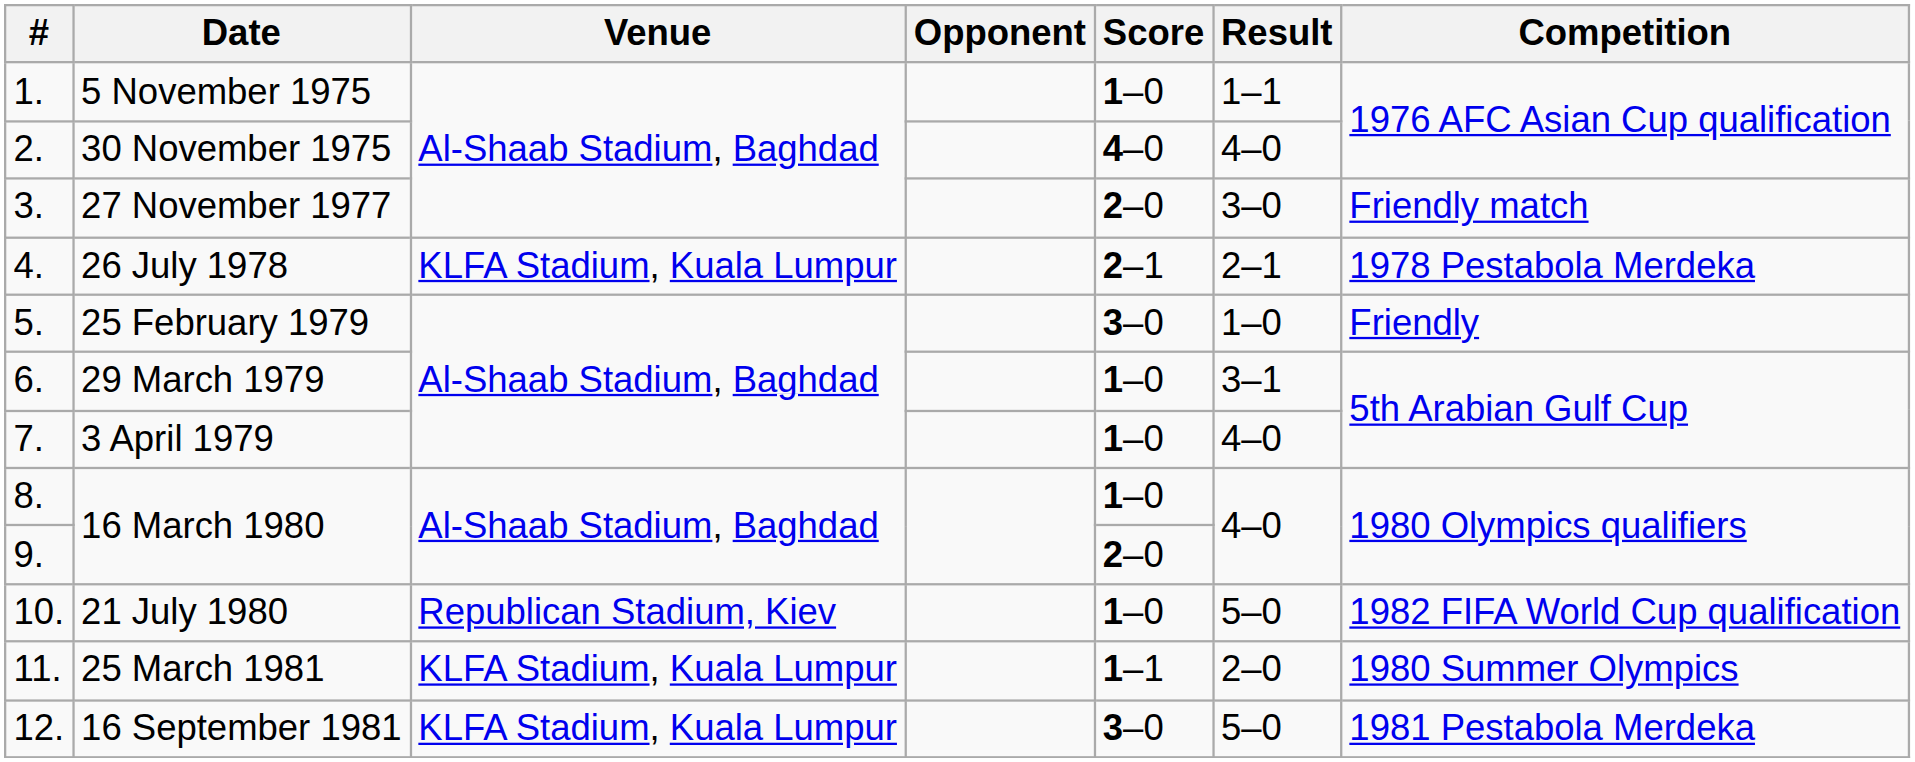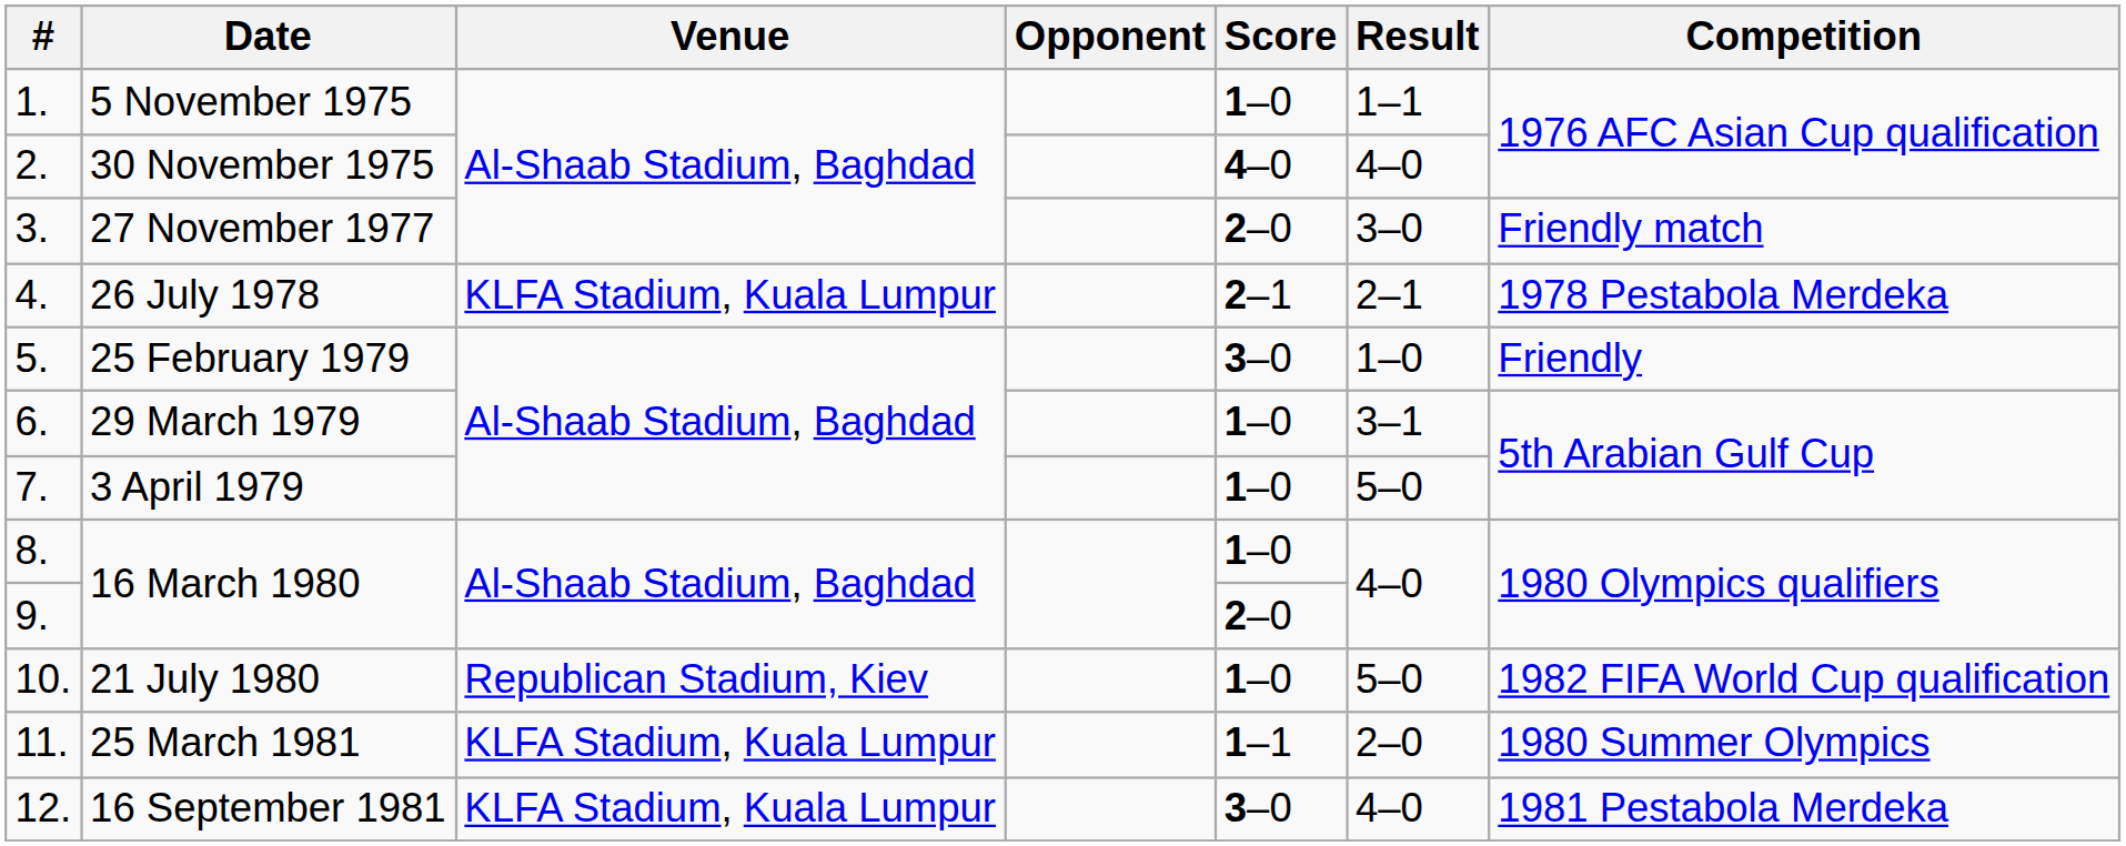 <table class="wikitable">
 <tr>
 <th>#</th>
 <th>Date</th>
 <th>Venue</th>
 <th>Opponent</th>
 <th>Score</th>
 <th>Result</th>
 <th>Competition</th>
 </tr>
 <tr>
 <td>1.</td>
 <td>5 November 1975</td>
 <td rowspan="3"><a href='#'>Al-Shaab Stadium</a>, <a href='#'>Baghdad</a></td>
 <td></td>
 <td><strong>1</strong>–0</td>
 <td>1–1</td>
 <td rowspan="2"><a href='#'>1976 AFC Asian Cup qualification</a></td>
 </tr>
 <tr>
 <td>2.</td>
 <td>30 November 1975</td>
 <td></td>
 <td><strong>4</strong>–0</td>
 <td>4–0</td>
 </tr>
 <tr>
 <td>3.</td>
 <td>27 November 1977</td>
 <td></td>
 <td><strong>2</strong>–0</td>
 <td>3–0</td>
 <td><a href='#'>Friendly match</a></td>
 </tr>
 <tr>
 <td>4.</td>
 <td>26 July 1978</td>
 <td><a href='#'>KLFA Stadium</a>, <a href='#'>Kuala Lumpur</a></td>
 <td></td>
 <td><strong>2</strong>–1</td>
 <td>2–1</td>
 <td><a href='#'>1978 Pestabola Merdeka</a></td>
 </tr>
 <tr>
 <td>5.</td>
 <td>25 February 1979</td>
 <td rowspan="3"><a href='#'>Al-Shaab Stadium</a>, <a href='#'>Baghdad</a></td>
 <td></td>
 <td><strong>3</strong>–0</td>
 <td>1–0</td>
 <td><a href='#'>Friendly</a></td>
 </tr>
 <tr>
 <td>6.</td>
 <td>29 March 1979</td>
 <td></td>
 <td><strong>1</strong>–0</td>
 <td>3–1</td>
 <td rowspan="2"><a href='#'>5th Arabian Gulf Cup</a></td>
 </tr>
 <tr>
 <td>7.</td>
 <td>3 April 1979</td>
 <td></td>
 <td><strong>1</strong>–0</td>
-<td>4–0</td>
+<td>5–0</td>
 </tr>
 <tr>
 <td>8.</td>
 <td rowspan="2">16 March 1980</td>
 <td rowspan="2"><a href='#'>Al-Shaab Stadium</a>, <a href='#'>Baghdad</a></td>
 <td rowspan="2"></td>
 <td><strong>1</strong>–0</td>
 <td rowspan="2">4–0</td>
 <td rowspan="2"><a href='#'>1980 Olympics qualifiers</a></td>
 </tr>
 <tr>
 <td>9.</td>
 <td><strong>2</strong>–0</td>
 </tr>
 <tr>
 <td>10.</td>
 <td>21 July 1980</td>
 <td><a href='#'>Republican Stadium, Kiev</a></td>
 <td></td>
 <td><strong>1</strong>–0</td>
 <td>5–0</td>
 <td><a href='#'>1982 FIFA World Cup qualification</a></td>
 </tr>
 <tr>
 <td>11.</td>
 <td>25 March 1981</td>
 <td><a href='#'>KLFA Stadium</a>, <a href='#'>Kuala Lumpur</a></td>
 <td></td>
 <td><strong>1</strong>–1</td>
 <td>2–0</td>
 <td><a href='#'>1980 Summer Olympics</a></td>
 </tr>
 <tr>
 <td>12.</td>
 <td>16 September 1981</td>
 <td><a href='#'>KLFA Stadium</a>, <a href='#'>Kuala Lumpur</a></td>
 <td></td>
 <td><strong>3</strong>–0</td>
-<td>5–0</td>
+<td>4–0</td>
 <td><a href='#'>1981 Pestabola Merdeka</a></td>
 </tr>
 <tr>
 </tr>
 </table>
